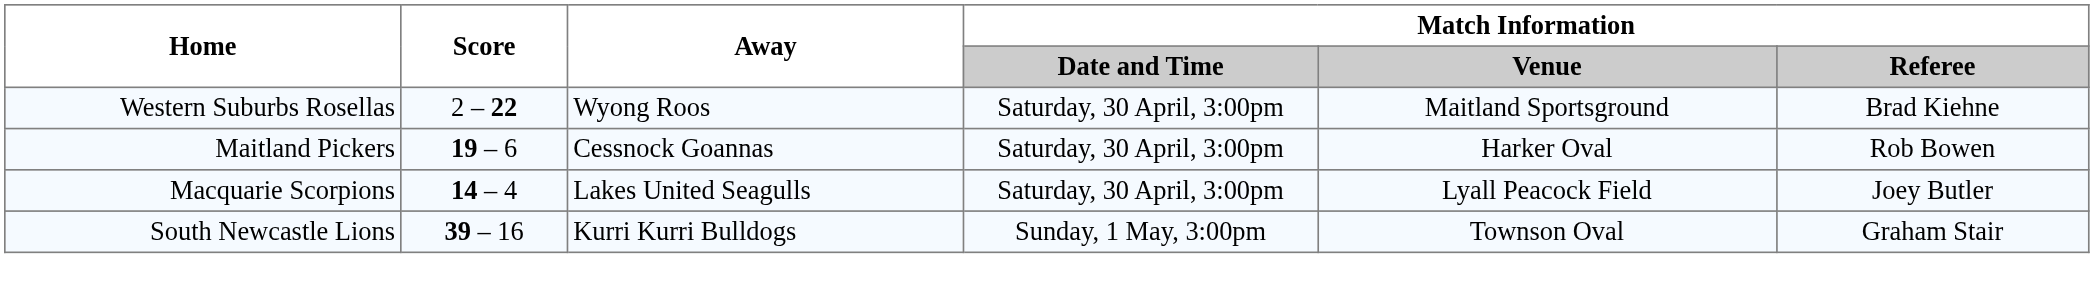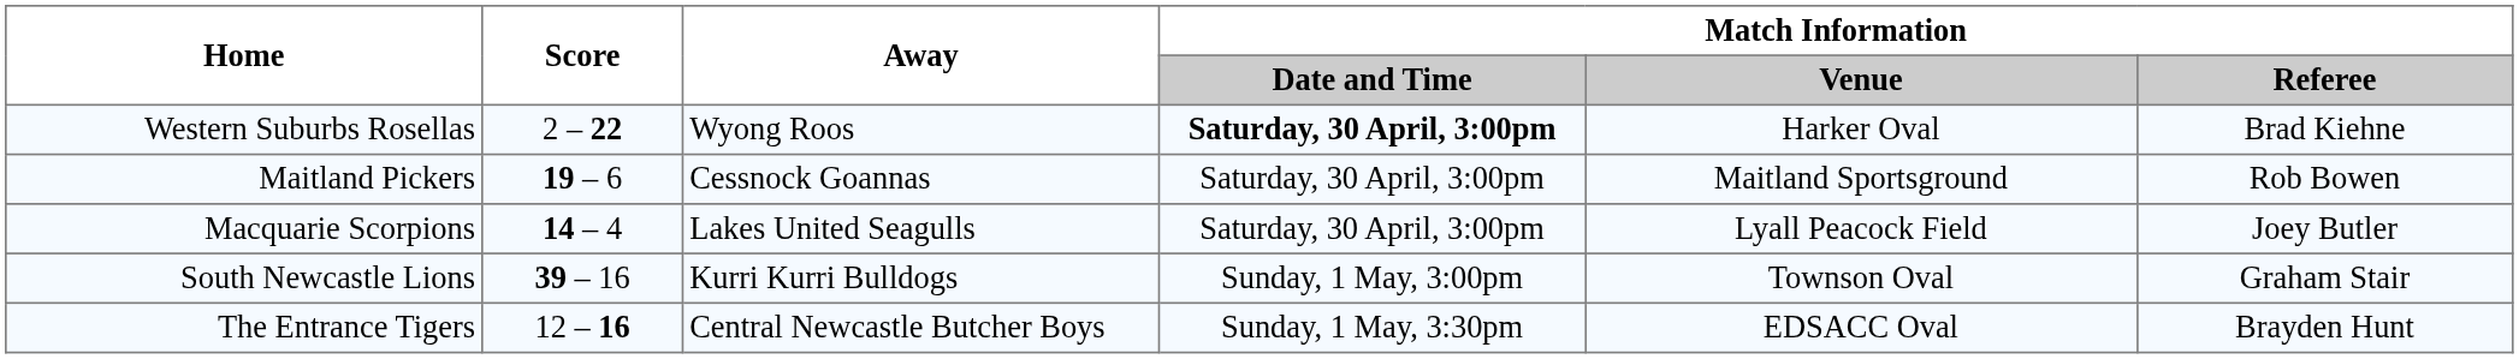 <table border="1" cellpadding="3" cellspacing="0" width="100%" style="border-collapse:collapse;  text-align:center;">
 <tr>
 <th rowspan="2" width="19%">Home</th>
 <th rowspan="2" width="8%">Score</th>
 <th rowspan="2" width="19%">Away</th>
 <th colspan="3">Match Information</th>
 </tr>
 <tr bgcolor="#CCCCCC">
 <th width="17%">Date and Time</th>
 <th width="22%">Venue</th>
 <th width="50%">Referee</th>
 </tr>
 <tr style="text-align:center; background:#f5faff;">
 <td align="right">Western Suburbs Rosellas </td>
 <td>2 – <strong>22</strong></td>
 <td align="left"> Wyong Roos</td>
-<td>Saturday, 30 April, 3:00pm</td>
-<td>Maitland Sportsground</td>
+<td><strong>Saturday, 30 April, 3:00pm</strong></td>
+<td>Harker Oval</td>
 <td>Brad Kiehne</td>
 </tr>
 <tr style="text-align:center; background:#f5faff;">
 <td align="right">Maitland Pickers </td>
 <td><strong>19</strong> – 6</td>
 <td align="left"> Cessnock Goannas</td>
 <td>Saturday, 30 April, 3:00pm</td>
-<td>Harker Oval</td>
+<td>Maitland Sportsground</td>
 <td>Rob Bowen</td>
 </tr>
 <tr style="text-align:center; background:#f5faff;">
 <td align="right">Macquarie Scorpions </td>
 <td><strong>14</strong> – 4</td>
 <td align="left"> Lakes United Seagulls</td>
 <td>Saturday, 30 April, 3:00pm</td>
 <td>Lyall Peacock Field</td>
 <td>Joey Butler</td>
 </tr>
 <tr style="text-align:center; background:#f5faff;">
 <td align="right">South Newcastle Lions </td>
 <td><strong>39</strong> – 16</td>
 <td align="left"> Kurri Kurri Bulldogs</td>
 <td>Sunday, 1 May, 3:00pm</td>
 <td>Townson Oval</td>
 <td>Graham Stair</td>
 </tr>
+<tr style="text-align:center; background:#f5faff;">
+<td align="right">The Entrance Tigers </td>
+<td>12 – <strong>16</strong></td>
+<td align="left"> Central Newcastle Butcher Boys</td>
+<td>Sunday, 1 May, 3:30pm</td>
+<td>EDSACC Oval</td>
+<td>Brayden Hunt</td>
+</tr>
 </table>
